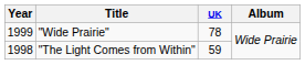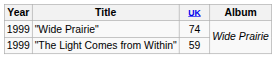 <table class="wikitable">
 <tr>
 <th scope="col">Year</th>
 <th scope="col">Title</th>
 <th scope="col" style="width:40px;"><small><a href='#'>UK</a></small></th>
 <th scope="col">Album</th>
 </tr>
 <tr>
 <td>1999</td>
 <td>"Wide Prairie"</td>
-<td style="text-align: center;">78</td>
+<td style="text-align: center;">74</td>
 <td rowspan="2"><em>Wide Prairie</em></td>
 </tr>
 <tr>
-<td>1998</td>
+<td>1999</td>
 <td>"The Light Comes from Within"</td>
 <td style="text-align: center;">59</td>
 </tr>
 </table>
